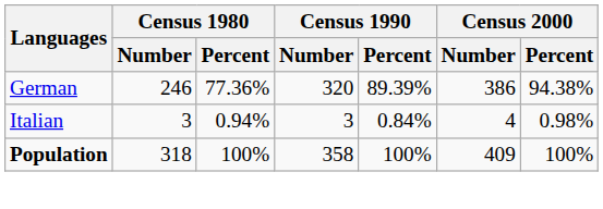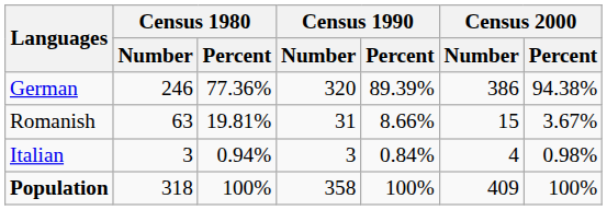 <table class="wikitable">
 <tr ---->
 <th rowspan="2">Languages</th>
 <th colspan="2">Census 1980</th>
 <th colspan="2">Census 1990</th>
 <th colspan="2">Census 2000</th>
 </tr>
 <tr ---->
 <th>Number</th>
 <th>Percent</th>
 <th>Number</th>
 <th>Percent</th>
 <th>Number</th>
 <th>Percent</th>
 </tr>
 <tr ---->
 <td><a href='#'>German</a></td>
 <td align=right>246</td>
 <td align=right>77.36%</td>
 <td align=right>320</td>
 <td align=right>89.39%</td>
 <td align=right>386</td>
 <td align=right>94.38%</td>
 </tr>
 <tr ---->
+<td>Romanish</td>
+<td align=right>63</td>
+<td align=right>19.81%</td>
+<td align=right>31</td>
+<td align=right>8.66%</td>
+<td align=right>15</td>
+<td align=right>3.67%</td>
+</tr>
+<tr ---->
 <td><a href='#'>Italian</a></td>
 <td align=right>3</td>
 <td align=right>0.94%</td>
 <td align=right>3</td>
 <td align=right>0.84%</td>
 <td align=right>4</td>
 <td align=right>0.98%</td>
 </tr>
 <tr ---->
 <td><strong>Population</strong></td>
 <td align=right>318</td>
 <td align=right>100%</td>
 <td align=right>358</td>
 <td align=right>100%</td>
 <td align=right>409</td>
 <td align=right>100%</td>
 </tr>
 </table>
